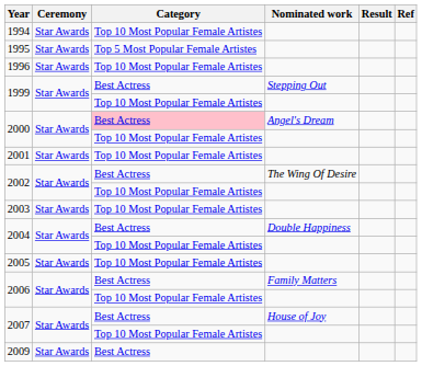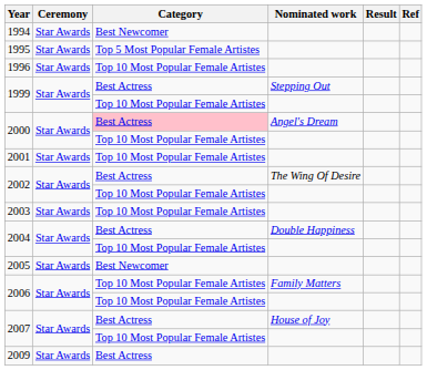 <table class="wikitable sortable">
 <tr>
 <th>Year</th>
 <th>Ceremony</th>
 <th>Category</th>
 <th>Nominated work</th>
 <th>Result</th>
 <th class="unsortable">Ref</th>
 </tr>
 <tr>
 <td>1994</td>
 <td><a href='#'>Star Awards</a></td>
-<td><a href='#'>Top 10 Most Popular Female Artistes</a></td>
+<td><a href='#'>Best Newcomer</a></td>
 <td></td>
 <td></td>
 <td></td>
 </tr>
 <tr>
 <td>1995</td>
 <td><a href='#'>Star Awards</a></td>
 <td><a href='#'>Top 5 Most Popular Female Artistes</a></td>
 <td></td>
 <td></td>
 <td></td>
 </tr>
 <tr>
 <td>1996</td>
 <td><a href='#'>Star Awards</a></td>
 <td><a href='#'>Top 10 Most Popular Female Artistes</a></td>
 <td></td>
 <td></td>
 <td></td>
 </tr>
 <tr>
 <td rowspan="2">1999</td>
 <td rowspan="2"><a href='#'>Star Awards</a></td>
 <td><a href='#'>Best Actress</a></td>
 <td><em><a href='#'>Stepping Out</a></em> </td>
 <td></td>
 <td></td>
 </tr>
 <tr>
 <td><a href='#'>Top 10 Most Popular Female Artistes</a></td>
 <td></td>
 <td></td>
 <td></td>
 </tr>
 <tr>
 <td rowspan="2">2000</td>
 <td rowspan="2"><a href='#'>Star Awards</a></td>
 <td style="background: pink;"><a href='#'>Best Actress</a></td>
 <td><em><a href='#'>Angel's Dream</a></em> </td>
 <td></td>
 <td></td>
 </tr>
 <tr>
 <td><a href='#'>Top 10 Most Popular Female Artistes</a></td>
 <td></td>
 <td></td>
 <td></td>
 </tr>
 <tr>
 <td>2001</td>
 <td><a href='#'>Star Awards</a></td>
 <td><a href='#'>Top 10 Most Popular Female Artistes</a></td>
 <td></td>
 <td></td>
 <td></td>
 </tr>
 <tr>
 <td rowspan="2">2002</td>
 <td rowspan="2"><a href='#'>Star Awards</a></td>
 <td><a href='#'>Best Actress</a></td>
 <td><em>The Wing Of Desire</em> </td>
 <td></td>
 <td></td>
 </tr>
 <tr>
 <td><a href='#'>Top 10 Most Popular Female Artistes</a></td>
 <td></td>
 <td></td>
 <td></td>
 </tr>
 <tr>
 <td>2003</td>
 <td><a href='#'>Star Awards</a></td>
 <td><a href='#'>Top 10 Most Popular Female Artistes</a></td>
 <td></td>
 <td></td>
 <td></td>
 </tr>
 <tr>
 <td rowspan="2">2004</td>
 <td rowspan="2"><a href='#'>Star Awards</a></td>
 <td><a href='#'>Best Actress</a></td>
 <td><em><a href='#'>Double Happiness</a></em> </td>
 <td></td>
 <td></td>
 </tr>
 <tr>
 <td><a href='#'>Top 10 Most Popular Female Artistes</a></td>
 <td></td>
 <td></td>
 <td></td>
 </tr>
 <tr>
 <td>2005</td>
 <td><a href='#'>Star Awards</a></td>
-<td><a href='#'>Top 10 Most Popular Female Artistes</a></td>
+<td><a href='#'>Best Newcomer</a></td>
 <td></td>
 <td></td>
 <td></td>
 </tr>
 <tr>
 <td rowspan="2">2006</td>
 <td rowspan="2"><a href='#'>Star Awards</a></td>
-<td><a href='#'>Best Actress</a></td>
+<td><a href='#'>Top 10 Most Popular Female Artistes</a></td>
 <td><em><a href='#'>Family Matters</a></em> </td>
 <td></td>
 <td></td>
 </tr>
 <tr>
 <td><a href='#'>Top 10 Most Popular Female Artistes</a></td>
 <td></td>
 <td></td>
 <td></td>
 </tr>
 <tr>
 <td rowspan="2">2007</td>
 <td rowspan="2"><a href='#'>Star Awards</a></td>
 <td><a href='#'>Best Actress</a></td>
 <td><em><a href='#'>House of Joy</a></em> </td>
 <td></td>
 <td></td>
 </tr>
 <tr>
 <td><a href='#'>Top 10 Most Popular Female Artistes</a></td>
 <td></td>
 <td></td>
 <td></td>
 </tr>
 <tr>
 <td>2009</td>
 <td><a href='#'>Star Awards</a></td>
 <td><a href='#'>Best Actress</a></td>
 <td></td>
 <td></td>
 <td></td>
 </tr>
 </table>
